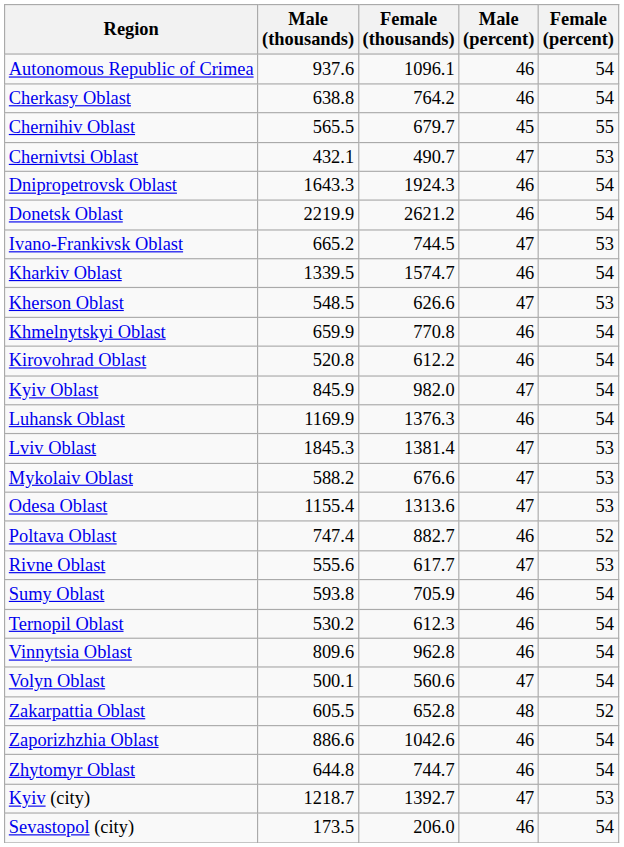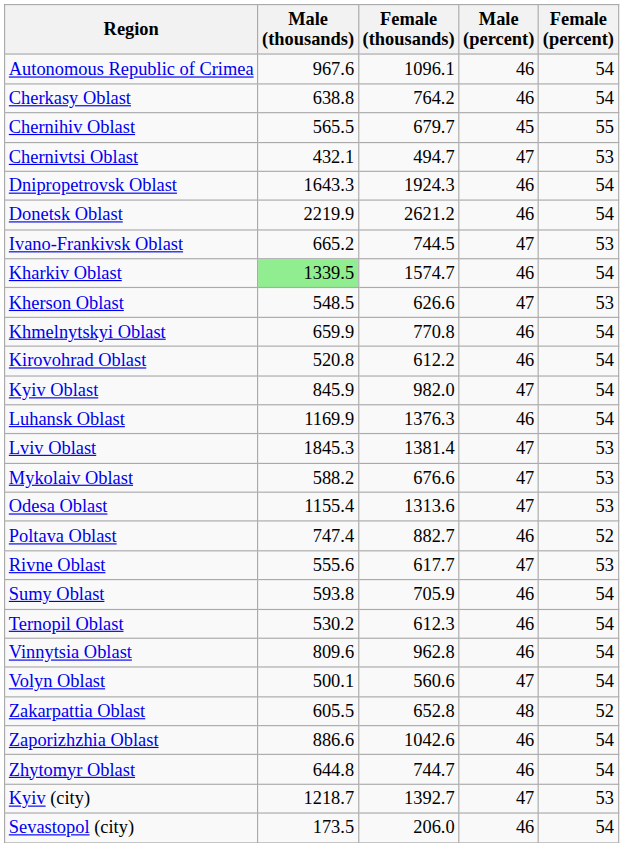 <table class="wikitable sortable">
 <tr>
 <th>Region</th>
 <th>Male<br>(thousands)</th>
 <th>Female<br>(thousands)</th>
 <th>Male<br>(percent)</th>
 <th>Female<br>(percent)</th>
 </tr>
 <tr>
 <td><a href='#'>Autonomous Republic of Crimea</a></td>
-<td align=right>937.6</td>
+<td align=right>967.6</td>
 <td align=right>1096.1</td>
 <td align=right>46</td>
 <td align=right>54</td>
 </tr>
 <tr>
 <td><a href='#'>Cherkasy Oblast</a></td>
 <td align=right>638.8</td>
 <td align=right>764.2</td>
 <td align=right>46</td>
 <td align=right>54</td>
 </tr>
 <tr>
 <td><a href='#'>Chernihiv Oblast</a></td>
 <td align=right>565.5</td>
 <td align=right>679.7</td>
 <td align=right>45</td>
 <td align=right>55</td>
 </tr>
 <tr>
 <td><a href='#'>Chernivtsi Oblast</a></td>
 <td align=right>432.1</td>
-<td align=right>490.7</td>
+<td align=right>494.7</td>
 <td align=right>47</td>
 <td align=right>53</td>
 </tr>
 <tr>
 <td><a href='#'>Dnipropetrovsk Oblast</a></td>
 <td align=right>1643.3</td>
 <td align=right>1924.3</td>
 <td align=right>46</td>
 <td align=right>54</td>
 </tr>
 <tr>
 <td><a href='#'>Donetsk Oblast</a></td>
 <td align=right>2219.9</td>
 <td align=right>2621.2</td>
 <td align=right>46</td>
 <td align=right>54</td>
 </tr>
 <tr>
 <td><a href='#'>Ivano-Frankivsk Oblast</a></td>
 <td align=right>665.2</td>
 <td align=right>744.5</td>
 <td align=right>47</td>
 <td align=right>53</td>
 </tr>
 <tr>
 <td><a href='#'>Kharkiv Oblast</a></td>
-<td align=right>1339.5</td>
+<td align=right style="background: lightgreen;">1339.5</td>
 <td align=right>1574.7</td>
 <td align=right>46</td>
 <td align=right>54</td>
 </tr>
 <tr>
 <td><a href='#'>Kherson Oblast</a></td>
 <td align=right>548.5</td>
 <td align=right>626.6</td>
 <td align=right>47</td>
 <td align=right>53</td>
 </tr>
 <tr>
 <td><a href='#'>Khmelnytskyi Oblast</a></td>
 <td align=right>659.9</td>
 <td align=right>770.8</td>
 <td align=right>46</td>
 <td align=right>54</td>
 </tr>
 <tr>
 <td><a href='#'>Kirovohrad Oblast</a></td>
 <td align=right>520.8</td>
 <td align=right>612.2</td>
 <td align=right>46</td>
 <td align=right>54</td>
 </tr>
 <tr>
 <td><a href='#'>Kyiv Oblast</a></td>
 <td align=right>845.9</td>
 <td align=right>982.0</td>
 <td align=right>47</td>
 <td align=right>54</td>
 </tr>
 <tr>
 <td><a href='#'>Luhansk Oblast</a></td>
 <td align=right>1169.9</td>
 <td align=right>1376.3</td>
 <td align=right>46</td>
 <td align=right>54</td>
 </tr>
 <tr>
 <td><a href='#'>Lviv Oblast</a></td>
 <td align=right>1845.3</td>
 <td align=right>1381.4</td>
 <td align=right>47</td>
 <td align=right>53</td>
 </tr>
 <tr>
 <td><a href='#'>Mykolaiv Oblast</a></td>
 <td align=right>588.2</td>
 <td align=right>676.6</td>
 <td align=right>47</td>
 <td align=right>53</td>
 </tr>
 <tr>
 <td><a href='#'>Odesa Oblast</a></td>
 <td align="right">1155.4</td>
 <td align=right>1313.6</td>
 <td align=right>47</td>
 <td align=right>53</td>
 </tr>
 <tr>
 <td><a href='#'>Poltava Oblast</a></td>
 <td align=right>747.4</td>
 <td align=right>882.7</td>
 <td align=right>46</td>
 <td align=right>52</td>
 </tr>
 <tr>
 <td><a href='#'>Rivne Oblast</a></td>
 <td align=right>555.6</td>
 <td align=right>617.7</td>
 <td align=right>47</td>
 <td align=right>53</td>
 </tr>
 <tr>
 <td><a href='#'>Sumy Oblast</a></td>
 <td align=right>593.8</td>
 <td align=right>705.9</td>
 <td align=right>46</td>
 <td align=right>54</td>
 </tr>
 <tr>
 <td><a href='#'>Ternopil Oblast</a></td>
 <td align=right>530.2</td>
 <td align=right>612.3</td>
 <td align=right>46</td>
 <td align=right>54</td>
 </tr>
 <tr>
 <td><a href='#'>Vinnytsia Oblast</a></td>
 <td align=right>809.6</td>
 <td align=right>962.8</td>
 <td align=right>46</td>
 <td align=right>54</td>
 </tr>
 <tr>
 <td><a href='#'>Volyn Oblast</a></td>
 <td align=right>500.1</td>
 <td align=right>560.6</td>
 <td align=right>47</td>
 <td align=right>54</td>
 </tr>
 <tr>
 <td><a href='#'>Zakarpattia Oblast</a></td>
 <td align=right>605.5</td>
 <td align=right>652.8</td>
 <td align=right>48</td>
 <td align=right>52</td>
 </tr>
 <tr>
 <td><a href='#'>Zaporizhzhia Oblast</a></td>
 <td align=right>886.6</td>
 <td align=right>1042.6</td>
 <td align=right>46</td>
 <td align=right>54</td>
 </tr>
 <tr>
 <td><a href='#'>Zhytomyr Oblast</a></td>
 <td align=right>644.8</td>
 <td align=right>744.7</td>
 <td align=right>46</td>
 <td align=right>54</td>
 </tr>
 <tr>
 <td><a href='#'>Kyiv</a> (city)</td>
 <td align=right>1218.7</td>
 <td align=right>1392.7</td>
 <td align=right>47</td>
 <td align=right>53</td>
 </tr>
 <tr>
 <td><a href='#'>Sevastopol</a> (city)</td>
 <td align=right>173.5</td>
 <td align=right>206.0</td>
 <td align=right>46</td>
 <td align=right>54</td>
 </tr>
 </table>
